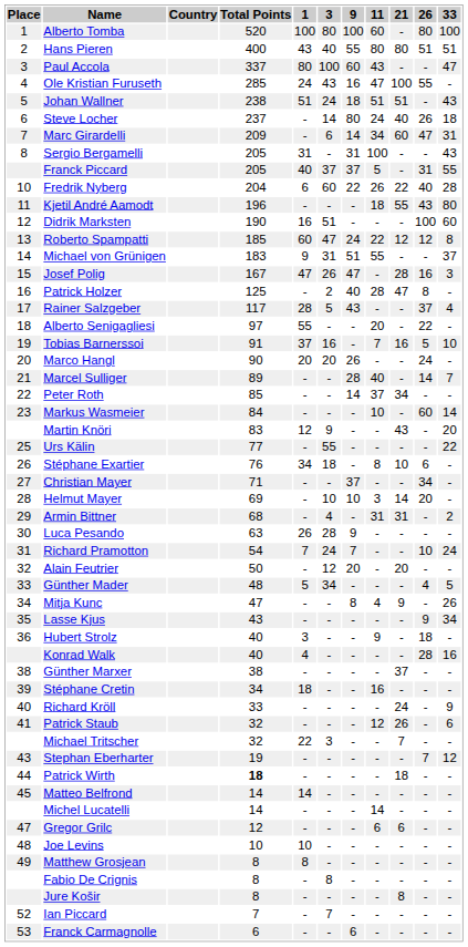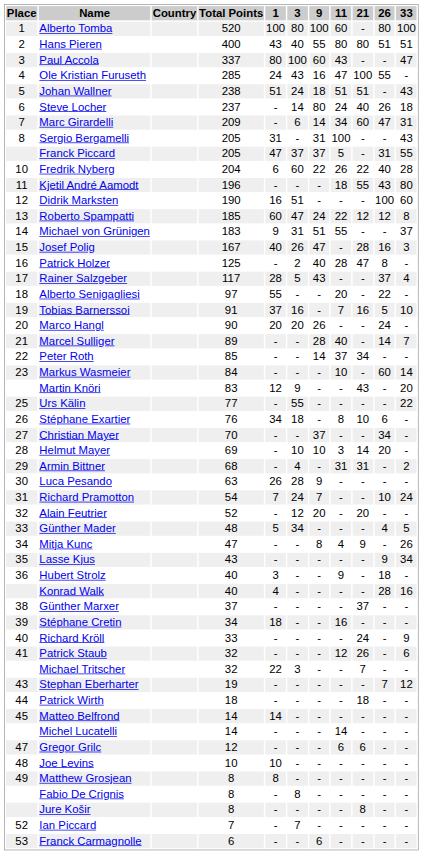 <table border="0" style="border: 1px solid #999; background-color:#FFFFFF; text-align:center">
 <tr align="center" bgcolor="#CCCCCC">
 <th>Place</th>
 <th>Name</th>
 <th>Country</th>
 <th>Total Points</th>
 <th>1</th>
 <th>3</th>
 <th>9</th>
 <th>11</th>
 <th>21</th>
 <th>26</th>
 <th>33</th>
 </tr>
 <tr bgcolor="#EFEFEF">
 <td>1</td>
 <td align="left"><a href='#'>Alberto Tomba</a></td>
 <td align="left"></td>
 <td>520</td>
 <td>100</td>
 <td>80</td>
 <td>100</td>
 <td>60</td>
 <td>-</td>
 <td>80</td>
 <td>100</td>
 </tr>
 <tr>
 <td>2</td>
 <td align="left"><a href='#'>Hans Pieren</a></td>
 <td align="left"></td>
 <td>400</td>
 <td>43</td>
 <td>40</td>
 <td>55</td>
 <td>80</td>
 <td>80</td>
 <td>51</td>
 <td>51</td>
 </tr>
 <tr bgcolor="#EFEFEF">
 <td>3</td>
 <td align="left"><a href='#'>Paul Accola</a></td>
 <td align="left"></td>
 <td>337</td>
 <td>80</td>
 <td>100</td>
 <td>60</td>
 <td>43</td>
 <td>-</td>
 <td>-</td>
 <td>47</td>
 </tr>
 <tr>
 <td>4</td>
 <td align="left"><a href='#'>Ole Kristian Furuseth</a></td>
 <td align="left"></td>
 <td>285</td>
 <td>24</td>
 <td>43</td>
 <td>16</td>
 <td>47</td>
 <td>100</td>
 <td>55</td>
 <td>-</td>
 </tr>
 <tr bgcolor="#EFEFEF">
 <td>5</td>
 <td align="left"><a href='#'>Johan Wallner</a></td>
 <td align="left"></td>
 <td>238</td>
 <td>51</td>
 <td>24</td>
 <td>18</td>
 <td>51</td>
 <td>51</td>
 <td>-</td>
 <td>43</td>
 </tr>
 <tr>
 <td>6</td>
 <td align="left"><a href='#'>Steve Locher</a></td>
 <td align="left"></td>
 <td>237</td>
 <td>-</td>
 <td>14</td>
 <td>80</td>
 <td>24</td>
 <td>40</td>
 <td>26</td>
 <td>18</td>
 </tr>
 <tr bgcolor="#EFEFEF">
 <td>7</td>
 <td align="left"><a href='#'>Marc Girardelli</a></td>
 <td align="left"></td>
 <td>209</td>
 <td>-</td>
 <td>6</td>
 <td>14</td>
 <td>34</td>
 <td>60</td>
 <td>47</td>
 <td>31</td>
 </tr>
 <tr>
 <td>8</td>
 <td align="left"><a href='#'>Sergio Bergamelli</a></td>
 <td align="left"></td>
 <td>205</td>
 <td>31</td>
 <td>-</td>
 <td>31</td>
 <td>100</td>
 <td>-</td>
 <td>-</td>
 <td>43</td>
 </tr>
 <tr bgcolor="#EFEFEF">
 <td></td>
 <td align="left"><a href='#'>Franck Piccard</a></td>
 <td align="left"></td>
 <td>205</td>
-<td>40</td>
+<td>47</td>
 <td>37</td>
 <td>37</td>
 <td>5</td>
 <td>-</td>
 <td>31</td>
 <td>55</td>
 </tr>
 <tr>
 <td>10</td>
 <td align="left"><a href='#'>Fredrik Nyberg</a></td>
 <td align="left"></td>
 <td>204</td>
 <td>6</td>
 <td>60</td>
 <td>22</td>
 <td>26</td>
 <td>22</td>
 <td>40</td>
 <td>28</td>
 </tr>
 <tr bgcolor="#EFEFEF">
 <td>11</td>
 <td align="left"><a href='#'>Kjetil André Aamodt</a></td>
 <td align="left"></td>
 <td>196</td>
 <td>-</td>
 <td>-</td>
 <td>-</td>
 <td>18</td>
 <td>55</td>
 <td>43</td>
 <td>80</td>
 </tr>
 <tr>
 <td>12</td>
 <td align="left"><a href='#'>Didrik Marksten</a></td>
 <td align="left"></td>
 <td>190</td>
 <td>16</td>
 <td>51</td>
 <td>-</td>
 <td>-</td>
 <td>-</td>
 <td>100</td>
 <td>60</td>
 </tr>
 <tr bgcolor="#EFEFEF">
 <td>13</td>
 <td align="left"><a href='#'>Roberto Spampatti</a></td>
 <td align="left"></td>
 <td>185</td>
 <td>60</td>
 <td>47</td>
 <td>24</td>
 <td>22</td>
 <td>12</td>
 <td>12</td>
 <td>8</td>
 </tr>
 <tr>
 <td>14</td>
 <td align="left"><a href='#'>Michael von Grünigen</a></td>
 <td align="left"></td>
 <td>183</td>
 <td>9</td>
 <td>31</td>
 <td>51</td>
 <td>55</td>
 <td>-</td>
 <td>-</td>
 <td>37</td>
 </tr>
 <tr bgcolor="#EFEFEF">
 <td>15</td>
 <td align="left"><a href='#'>Josef Polig</a></td>
 <td align="left"></td>
 <td>167</td>
-<td>47</td>
+<td>40</td>
 <td>26</td>
 <td>47</td>
 <td>-</td>
 <td>28</td>
 <td>16</td>
 <td>3</td>
 </tr>
 <tr>
 <td>16</td>
 <td align="left"><a href='#'>Patrick Holzer</a></td>
 <td align="left"></td>
 <td>125</td>
 <td>-</td>
 <td>2</td>
 <td>40</td>
 <td>28</td>
 <td>47</td>
 <td>8</td>
 <td>-</td>
 </tr>
 <tr bgcolor="#EFEFEF">
 <td>17</td>
 <td align="left"><a href='#'>Rainer Salzgeber</a></td>
 <td align="left"></td>
 <td>117</td>
 <td>28</td>
 <td>5</td>
 <td>43</td>
 <td>-</td>
 <td>-</td>
 <td>37</td>
 <td>4</td>
 </tr>
 <tr>
 <td>18</td>
 <td align="left"><a href='#'>Alberto Senigagliesi</a></td>
 <td align="left"></td>
 <td>97</td>
 <td>55</td>
 <td>-</td>
 <td>-</td>
 <td>20</td>
 <td>-</td>
 <td>22</td>
 <td>-</td>
 </tr>
 <tr bgcolor="#EFEFEF">
 <td>19</td>
 <td align="left"><a href='#'>Tobias Barnerssoi</a></td>
 <td align="left"></td>
 <td>91</td>
 <td>37</td>
 <td>16</td>
 <td>-</td>
 <td>7</td>
 <td>16</td>
 <td>5</td>
 <td>10</td>
 </tr>
 <tr>
 <td>20</td>
 <td align="left"><a href='#'>Marco Hangl</a></td>
 <td align="left"></td>
 <td>90</td>
 <td>20</td>
 <td>20</td>
 <td>26</td>
 <td>-</td>
 <td>-</td>
 <td>24</td>
 <td>-</td>
 </tr>
 <tr bgcolor="#EFEFEF">
 <td>21</td>
 <td align="left"><a href='#'>Marcel Sulliger</a></td>
 <td align="left"></td>
 <td>89</td>
 <td>-</td>
 <td>-</td>
 <td>28</td>
 <td>40</td>
 <td>-</td>
 <td>14</td>
 <td>7</td>
 </tr>
 <tr>
 <td>22</td>
 <td align="left"><a href='#'>Peter Roth</a></td>
 <td align="left"></td>
 <td>85</td>
 <td>-</td>
 <td>-</td>
 <td>14</td>
 <td>37</td>
 <td>34</td>
 <td>-</td>
 <td>-</td>
 </tr>
 <tr bgcolor="#EFEFEF">
 <td>23</td>
 <td align="left"><a href='#'>Markus Wasmeier</a></td>
 <td align="left"></td>
 <td>84</td>
 <td>-</td>
 <td>-</td>
 <td>-</td>
 <td>10</td>
 <td>-</td>
 <td>60</td>
 <td>14</td>
 </tr>
 <tr>
 <td></td>
 <td align="left"><a href='#'>Martin Knöri</a></td>
 <td align="left"></td>
 <td>83</td>
 <td>12</td>
 <td>9</td>
 <td>-</td>
 <td>-</td>
 <td>43</td>
 <td>-</td>
 <td>20</td>
 </tr>
 <tr bgcolor="#EFEFEF">
 <td>25</td>
 <td align="left"><a href='#'>Urs Kälin</a></td>
 <td align="left"></td>
 <td>77</td>
 <td>-</td>
 <td>55</td>
 <td>-</td>
 <td>-</td>
 <td>-</td>
 <td>-</td>
 <td>22</td>
 </tr>
 <tr>
 <td>26</td>
 <td align="left"><a href='#'>Stéphane Exartier</a></td>
 <td align="left"></td>
 <td>76</td>
 <td>34</td>
 <td>18</td>
 <td>-</td>
 <td>8</td>
 <td>10</td>
 <td>6</td>
 <td>-</td>
 </tr>
 <tr bgcolor="#EFEFEF">
 <td>27</td>
 <td align="left"><a href='#'>Christian Mayer</a></td>
 <td align="left"></td>
-<td>71</td>
+<td>70</td>
 <td>-</td>
 <td>-</td>
 <td>37</td>
 <td>-</td>
 <td>-</td>
 <td>34</td>
 <td>-</td>
 </tr>
 <tr>
 <td>28</td>
 <td align="left"><a href='#'>Helmut Mayer</a></td>
 <td align="left"></td>
 <td>69</td>
 <td>-</td>
 <td>10</td>
 <td>10</td>
 <td>3</td>
 <td>14</td>
 <td>20</td>
 <td>-</td>
 </tr>
 <tr bgcolor="#EFEFEF">
 <td>29</td>
 <td align="left"><a href='#'>Armin Bittner</a></td>
 <td align="left"></td>
 <td>68</td>
 <td>-</td>
 <td>4</td>
 <td>-</td>
 <td>31</td>
 <td>31</td>
 <td>-</td>
 <td>2</td>
 </tr>
 <tr>
 <td>30</td>
 <td align="left"><a href='#'>Luca Pesando</a></td>
 <td align="left"></td>
 <td>63</td>
 <td>26</td>
 <td>28</td>
 <td>9</td>
 <td>-</td>
 <td>-</td>
 <td>-</td>
 <td>-</td>
 </tr>
 <tr bgcolor="#EFEFEF">
 <td>31</td>
 <td align="left"><a href='#'>Richard Pramotton</a></td>
 <td align="left"></td>
 <td>54</td>
 <td>7</td>
 <td>24</td>
 <td>7</td>
 <td>-</td>
 <td>-</td>
 <td>10</td>
 <td>24</td>
 </tr>
 <tr>
 <td>32</td>
 <td align="left"><a href='#'>Alain Feutrier</a></td>
 <td align="left"></td>
-<td>50</td>
+<td>52</td>
 <td>-</td>
 <td>12</td>
 <td>20</td>
 <td>-</td>
 <td>20</td>
 <td>-</td>
 <td>-</td>
 </tr>
 <tr bgcolor="#EFEFEF">
 <td>33</td>
 <td align="left"><a href='#'>Günther Mader</a></td>
 <td align="left"></td>
 <td>48</td>
 <td>5</td>
 <td>34</td>
 <td>-</td>
 <td>-</td>
 <td>-</td>
 <td>4</td>
 <td>5</td>
 </tr>
 <tr>
 <td>34</td>
 <td align="left"><a href='#'>Mitja Kunc</a></td>
 <td align="left"></td>
 <td>47</td>
 <td>-</td>
 <td>-</td>
 <td>8</td>
 <td>4</td>
 <td>9</td>
 <td>-</td>
 <td>26</td>
 </tr>
 <tr bgcolor="#EFEFEF">
 <td>35</td>
 <td align="left"><a href='#'>Lasse Kjus</a></td>
 <td align="left"></td>
 <td>43</td>
 <td>-</td>
 <td>-</td>
 <td>-</td>
 <td>-</td>
 <td>-</td>
 <td>9</td>
 <td>34</td>
 </tr>
 <tr>
 <td>36</td>
 <td align="left"><a href='#'>Hubert Strolz</a></td>
 <td align="left"></td>
 <td>40</td>
 <td>3</td>
 <td>-</td>
 <td>-</td>
 <td>9</td>
 <td>-</td>
 <td>18</td>
 <td>-</td>
 </tr>
 <tr bgcolor="#EFEFEF">
 <td></td>
 <td align="left"><a href='#'>Konrad Walk</a></td>
 <td align="left"></td>
 <td>40</td>
 <td>4</td>
 <td>-</td>
 <td>-</td>
 <td>-</td>
 <td>-</td>
 <td>28</td>
 <td>16</td>
 </tr>
 <tr>
 <td>38</td>
 <td align="left"><a href='#'>Günther Marxer</a></td>
 <td align="left"></td>
-<td>38</td>
+<td>37</td>
 <td>-</td>
 <td>-</td>
 <td>-</td>
 <td>-</td>
 <td>37</td>
 <td>-</td>
 <td>-</td>
 </tr>
 <tr bgcolor="#EFEFEF">
 <td>39</td>
 <td align="left"><a href='#'>Stéphane Cretin</a></td>
 <td align="left"></td>
 <td>34</td>
 <td>18</td>
 <td>-</td>
 <td>-</td>
 <td>16</td>
 <td>-</td>
 <td>-</td>
 <td>-</td>
 </tr>
 <tr>
 <td>40</td>
 <td align="left"><a href='#'>Richard Kröll</a></td>
 <td align="left"></td>
 <td>33</td>
 <td>-</td>
 <td>-</td>
 <td>-</td>
 <td>-</td>
 <td>24</td>
 <td>-</td>
 <td>9</td>
 </tr>
 <tr bgcolor="#EFEFEF">
 <td>41</td>
 <td align="left"><a href='#'>Patrick Staub</a></td>
 <td align="left"></td>
 <td>32</td>
 <td>-</td>
 <td>-</td>
 <td>-</td>
 <td>12</td>
 <td>26</td>
 <td>-</td>
 <td>6</td>
 </tr>
 <tr>
 <td></td>
 <td align="left"><a href='#'>Michael Tritscher</a></td>
 <td align="left"></td>
 <td>32</td>
 <td>22</td>
 <td>3</td>
 <td>-</td>
 <td>-</td>
 <td>7</td>
 <td>-</td>
 <td>-</td>
 </tr>
 <tr bgcolor="#EFEFEF">
 <td>43</td>
 <td align="left"><a href='#'>Stephan Eberharter</a></td>
 <td align="left"></td>
 <td>19</td>
 <td>-</td>
 <td>-</td>
 <td>-</td>
 <td>-</td>
 <td>-</td>
 <td>7</td>
 <td>12</td>
 </tr>
 <tr>
 <td>44</td>
 <td align="left"><a href='#'>Patrick Wirth</a></td>
 <td align="left"></td>
-<td><strong>18</strong></td>
+<td>18</td>
 <td>-</td>
 <td>-</td>
 <td>-</td>
 <td>-</td>
 <td>18</td>
 <td>-</td>
 <td>-</td>
 </tr>
 <tr bgcolor="#EFEFEF">
 <td>45</td>
 <td align="left"><a href='#'>Matteo Belfrond</a></td>
 <td align="left"></td>
 <td>14</td>
 <td>14</td>
 <td>-</td>
 <td>-</td>
 <td>-</td>
 <td>-</td>
 <td>-</td>
 <td>-</td>
 </tr>
 <tr>
 <td></td>
 <td align="left"><a href='#'>Michel Lucatelli</a></td>
 <td align="left"></td>
 <td>14</td>
 <td>-</td>
 <td>-</td>
 <td>-</td>
 <td>14</td>
 <td>-</td>
 <td>-</td>
 <td>-</td>
 </tr>
 <tr bgcolor="#EFEFEF">
 <td>47</td>
 <td align="left"><a href='#'>Gregor Grilc</a></td>
 <td align="left"></td>
 <td>12</td>
 <td>-</td>
 <td>-</td>
 <td>-</td>
 <td>6</td>
 <td>6</td>
 <td>-</td>
 <td>-</td>
 </tr>
 <tr>
 <td>48</td>
 <td align="left"><a href='#'>Joe Levins</a></td>
 <td align="left"></td>
 <td>10</td>
 <td>10</td>
 <td>-</td>
 <td>-</td>
 <td>-</td>
 <td>-</td>
 <td>-</td>
 <td>-</td>
 </tr>
 <tr bgcolor="#EFEFEF">
 <td>49</td>
 <td align="left"><a href='#'>Matthew Grosjean</a></td>
 <td align="left"></td>
 <td>8</td>
 <td>8</td>
 <td>-</td>
 <td>-</td>
 <td>-</td>
 <td>-</td>
 <td>-</td>
 <td>-</td>
 </tr>
 <tr>
 <td></td>
 <td align="left"><a href='#'>Fabio De Crignis</a></td>
 <td align="left"></td>
 <td>8</td>
 <td>-</td>
 <td>8</td>
 <td>-</td>
 <td>-</td>
 <td>-</td>
 <td>-</td>
 <td>-</td>
 </tr>
 <tr bgcolor="#EFEFEF">
 <td></td>
 <td align="left"><a href='#'>Jure Košir</a></td>
 <td align="left"></td>
 <td>8</td>
 <td>-</td>
 <td>-</td>
 <td>-</td>
 <td>-</td>
 <td>8</td>
 <td>-</td>
 <td>-</td>
 </tr>
 <tr>
 <td>52</td>
 <td align="left"><a href='#'>Ian Piccard</a></td>
 <td align="left"></td>
 <td>7</td>
 <td>-</td>
 <td>7</td>
 <td>-</td>
 <td>-</td>
 <td>-</td>
 <td>-</td>
 <td>-</td>
 </tr>
 <tr bgcolor="#EFEFEF">
 <td>53</td>
 <td align="left"><a href='#'>Franck Carmagnolle</a></td>
 <td align="left"></td>
 <td>6</td>
 <td>-</td>
 <td>-</td>
 <td>6</td>
 <td>-</td>
 <td>-</td>
 <td>-</td>
 <td>-</td>
 </tr>
 </table>
